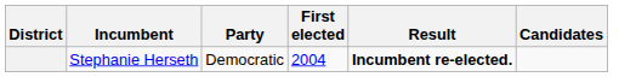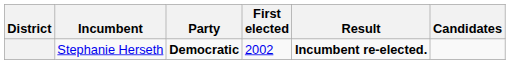 <table class=wikitable>
 <tr valign=bottom>
 <th>District</th>
 <th>Incumbent</th>
 <th>Party</th>
 <th>First<br>elected</th>
 <th>Result</th>
 <th>Candidates</th>
 </tr>
 <tr>
 <th></th>
 <td><a href='#'>Stephanie Herseth</a></td>
-<td>Democratic</td>
-<td><a href='#'>2004</a></td>
+<td><strong>Democratic</strong></td>
+<td><a href='#'>2002</a></td>
 <td><strong>Incumbent re-elected.</strong></td>
 <td nowrap></td>
 </tr>
 </table>
